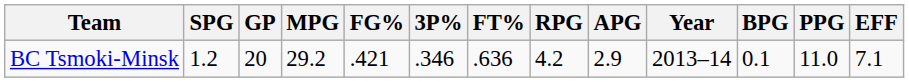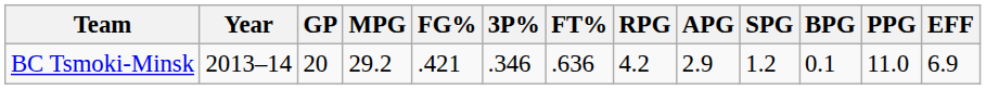 <table class="wikitable">
 <tr>
 <th>Team</th>
-<th>SPG</th>
+<th>Year</th>
 <th>GP</th>
 <th>MPG</th>
 <th>FG%</th>
 <th>3P%</th>
 <th>FT%</th>
 <th>RPG</th>
 <th>APG</th>
-<th>Year</th>
+<th>SPG</th>
 <th>BPG</th>
 <th>PPG</th>
 <th>EFF</th>
 </tr>
 <tr>
 <td><a href='#'>BC Tsmoki-Minsk</a></td>
-<td>1.2</td>
+<td>2013–14</td>
 <td>20</td>
 <td>29.2</td>
 <td>.421</td>
 <td>.346</td>
 <td>.636</td>
 <td>4.2</td>
 <td>2.9</td>
-<td>2013–14</td>
+<td>1.2</td>
 <td>0.1</td>
 <td>11.0</td>
-<td>7.1</td>
+<td>6.9</td>
 </tr>
 </table>
